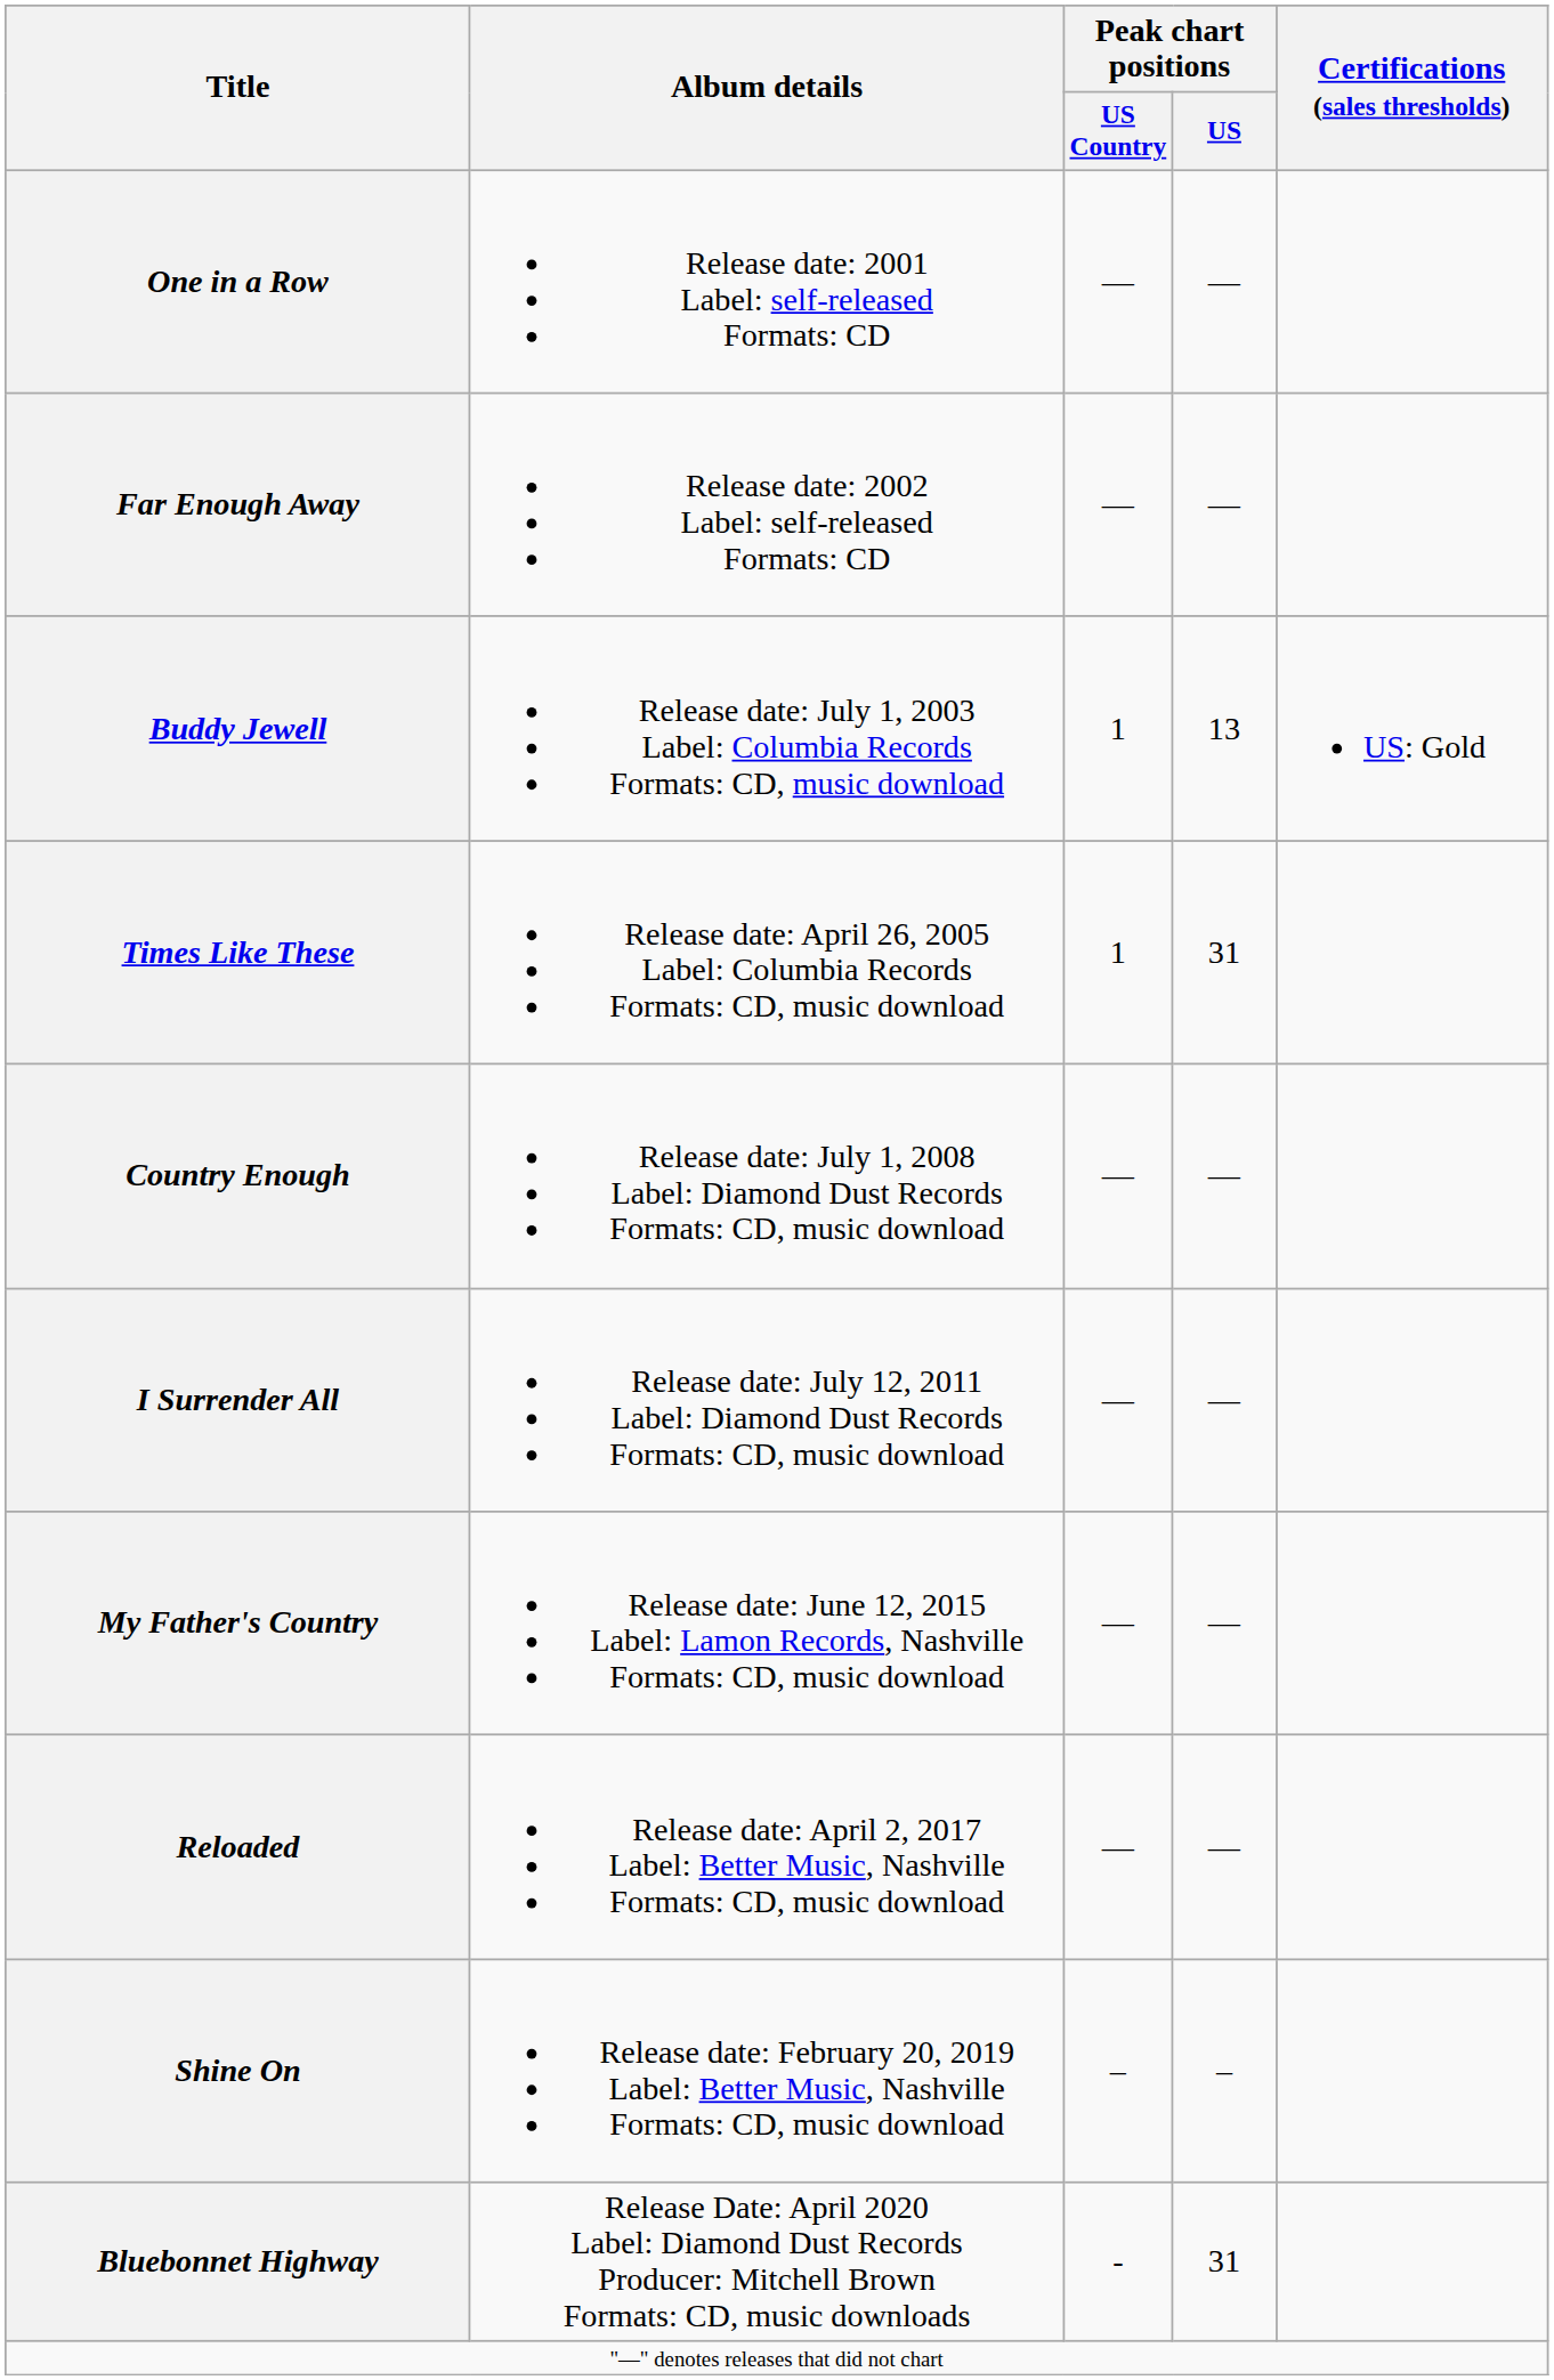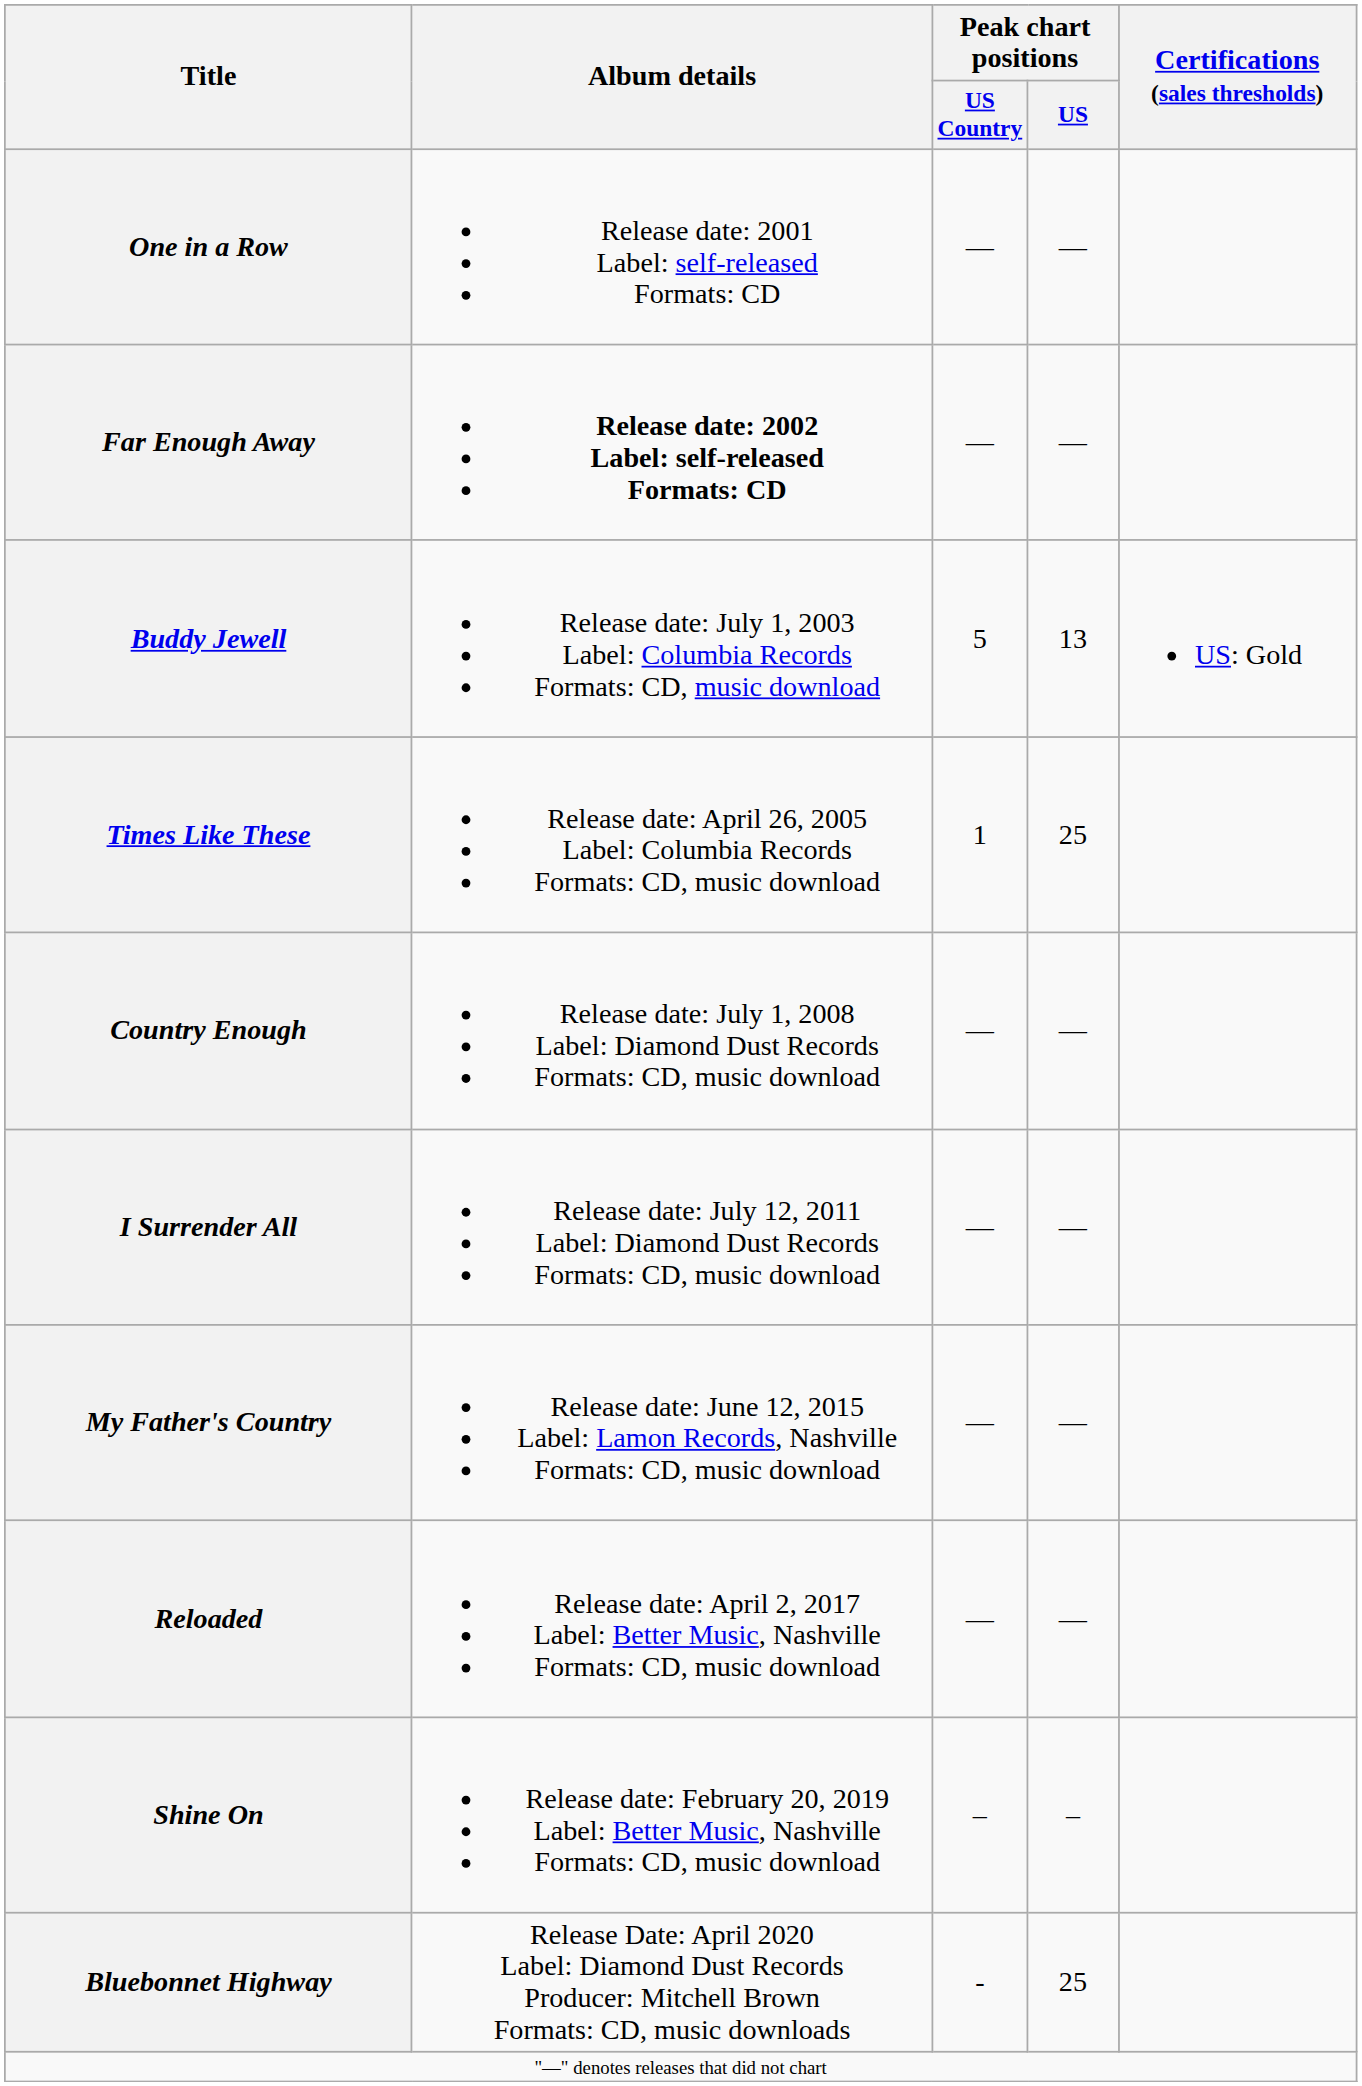 <table class="wikitable plainrowheaders" style="text-align:center;">
 <tr>
 <th rowspan="2" style="width:14em;">Title</th>
 <th rowspan="2" style="width:18em;">Album details</th>
 <th colspan="2">Peak chart<br>positions</th>
 <th rowspan="2" style="width:8em;"><a href='#'>Certifications</a><br><small>(<a href='#'>sales thresholds</a>)</small></th>
 </tr>
 <tr style="font-size:smaller;">
 <th width="45"><a href='#'>US Country</a><br></th>
 <th width="45"><a href='#'>US</a><br></th>
 </tr>
 <tr>
 <th scope="row"><em>One in a Row</em></th>
 <td><br><ul><li>Release date: 2001</li><li>Label: <a href='#'>self-released</a></li><li>Formats: CD</li></ul></td>
 <td>—</td>
 <td>—</td>
 <td></td>
 </tr>
 <tr>
 <th scope="row"><em>Far Enough Away</em></th>
-<td><br><ul><li>Release date: 2002</li><li>Label: self-released</li><li>Formats: CD</li></ul></td>
+<td><strong><br><ul><li>Release date: 2002</li><li>Label: self-released</li><li>Formats: CD</li></ul></strong></td>
 <td>—</td>
 <td>—</td>
 <td></td>
 </tr>
 <tr>
 <th scope="row"><em><a href='#'>Buddy Jewell</a></em></th>
 <td><br><ul><li>Release date: July 1, 2003</li><li>Label: <a href='#'>Columbia Records</a></li><li>Formats: CD, <a href='#'>music download</a></li></ul></td>
-<td>1</td>
+<td>5</td>
 <td>13</td>
 <td align="left"><br><ul><li><a href='#'>US</a>: Gold</li></ul></td>
 </tr>
 <tr>
 <th scope="row"><em><a href='#'>Times Like These</a></em></th>
 <td><br><ul><li>Release date: April 26, 2005</li><li>Label: Columbia Records</li><li>Formats: CD, music download</li></ul></td>
 <td>1</td>
-<td>31</td>
+<td>25</td>
 <td></td>
 </tr>
 <tr>
 <th scope="row"><em>Country Enough</em></th>
 <td><br><ul><li>Release date: July 1, 2008</li><li>Label: Diamond Dust Records</li><li>Formats: CD, music download</li></ul></td>
 <td>—</td>
 <td>—</td>
 <td></td>
 </tr>
 <tr>
 <th scope="row"><em>I Surrender All</em></th>
 <td><br><ul><li>Release date: July 12, 2011</li><li>Label: Diamond Dust Records</li><li>Formats: CD, music download</li></ul></td>
 <td>—</td>
 <td>—</td>
 <td></td>
 </tr>
 <tr>
 <th scope="row"><em>My Father's Country</em></th>
 <td><br><ul><li>Release date: June 12, 2015</li><li>Label: <a href='#'>Lamon Records</a>, Nashville</li><li>Formats: CD, music download</li></ul></td>
 <td>—</td>
 <td>—</td>
 <td></td>
 </tr>
 <tr>
 <th scope="row"><em>Reloaded</em></th>
 <td><br><ul><li>Release date: April 2, 2017</li><li>Label: <a href='#'>Better Music</a>, Nashville</li><li>Formats: CD, music download</li></ul></td>
 <td>—</td>
 <td>—</td>
 <td></td>
 </tr>
 <tr>
 <th scope="row"><em>Shine On</em></th>
 <td><br><ul><li>Release date: February 20, 2019</li><li>Label: <a href='#'>Better Music</a>, Nashville</li><li>Formats: CD, music download</li></ul></td>
 <td>–</td>
 <td>–</td>
 <td></td>
 </tr>
 <tr>
 <th><em>Bluebonnet Highway</em></th>
 <td>Release Date: April 2020<br>Label: Diamond Dust Records<br>Producer: Mitchell Brown<br>Formats: CD, music downloads</td>
 <td>-</td>
-<td>31</td>
+<td>25</td>
 <td></td>
 </tr>
 <tr>
 <td colspan="5" style="font-size:8pt">"—" denotes releases that did not chart</td>
 </tr>
 <tr>
 </tr>
 </table>
